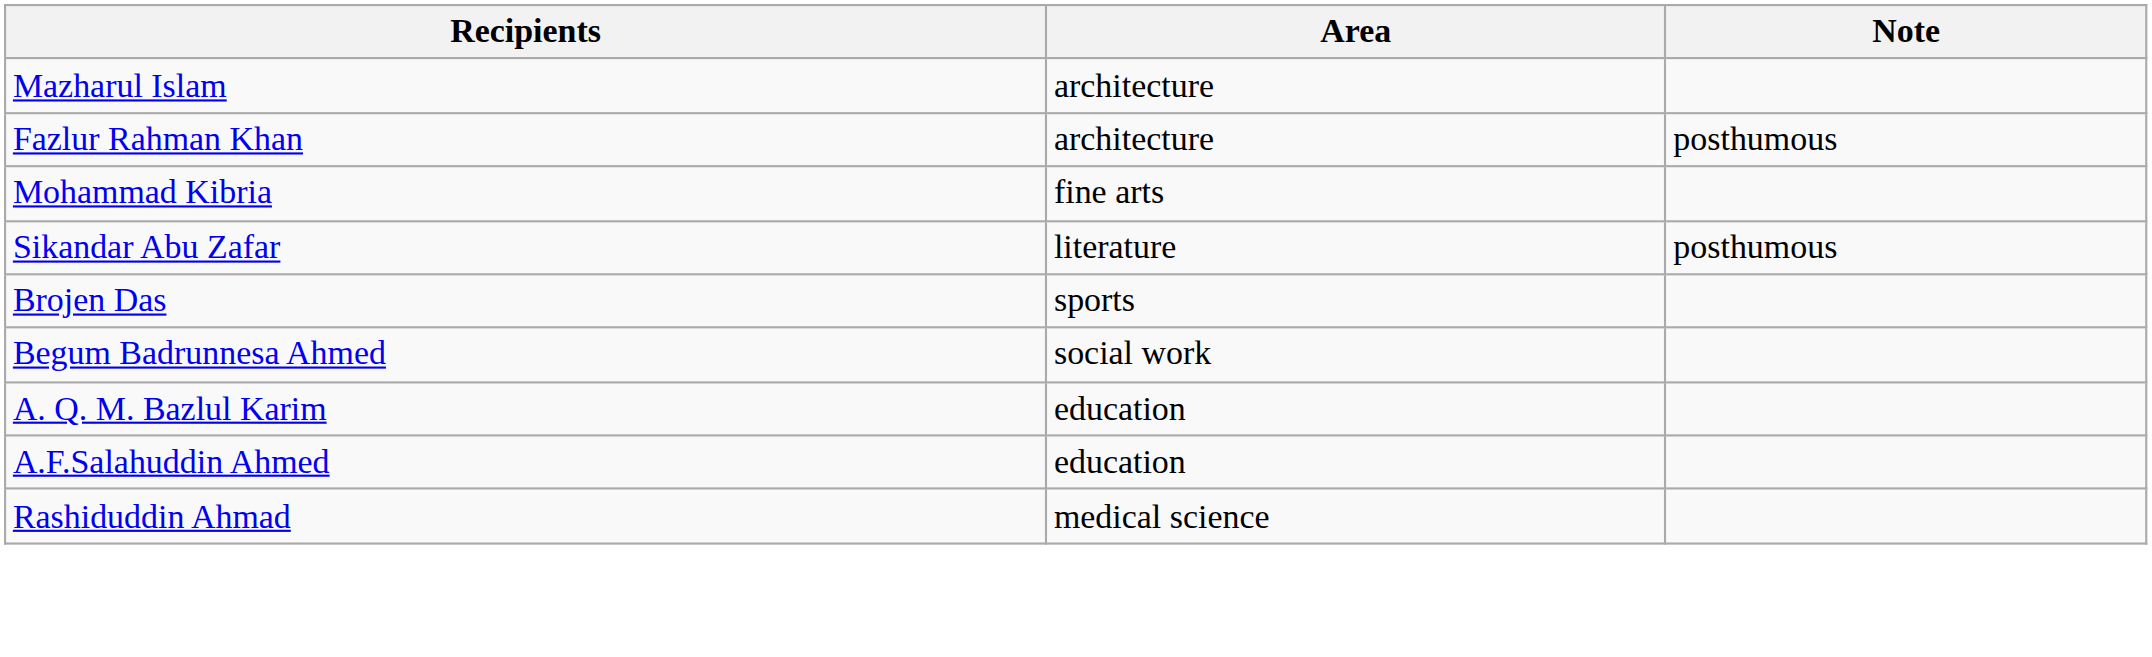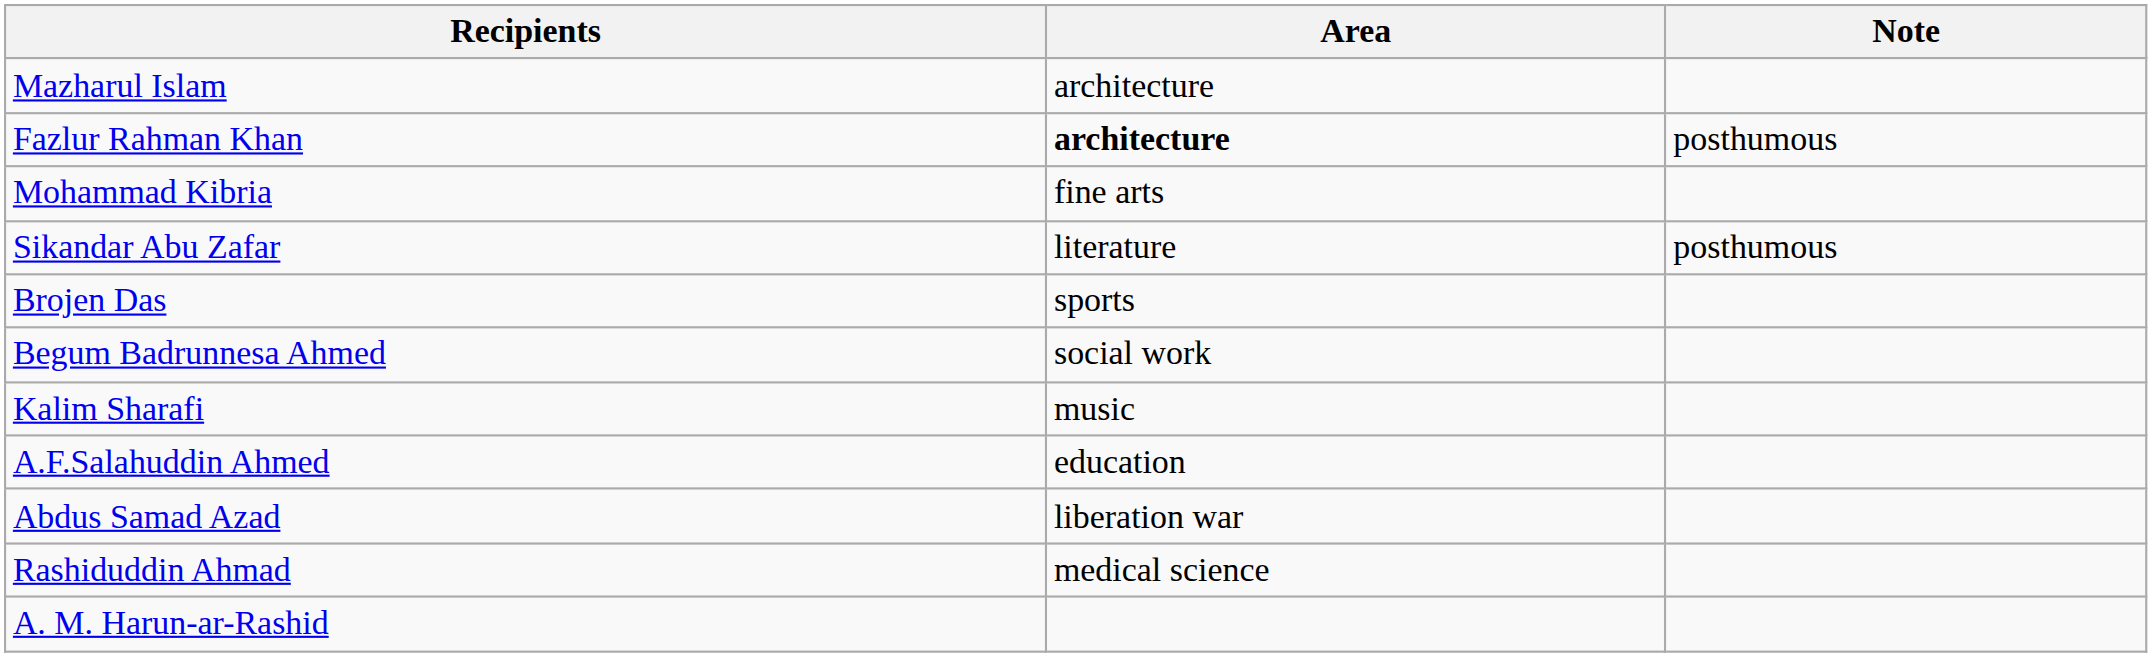 <table class="wikitable" style="width:80%;">
 <tr>
 <th>Recipients</th>
 <th>Area</th>
 <th>Note</th>
 </tr>
 <tr>
 <td><a href='#'>Mazharul Islam</a></td>
 <td>architecture</td>
 <td></td>
 </tr>
 <tr>
 <td><a href='#'>Fazlur Rahman Khan</a></td>
-<td>architecture</td>
+<td><strong>architecture</strong></td>
 <td>posthumous</td>
 </tr>
 <tr>
 <td><a href='#'>Mohammad Kibria</a></td>
 <td>fine arts</td>
 <td></td>
 </tr>
 <tr>
 <td><a href='#'>Sikandar Abu Zafar</a></td>
 <td>literature</td>
 <td>posthumous</td>
 </tr>
 <tr>
 <td><a href='#'>Brojen Das</a></td>
 <td>sports</td>
 <td></td>
 </tr>
 <tr>
 <td><a href='#'>Begum Badrunnesa Ahmed</a></td>
 <td>social work</td>
 <td></td>
 </tr>
 <tr>
-<td><a href='#'>A. Q. M. Bazlul Karim</a></td>
-<td>education</td>
+<td><a href='#'>Kalim Sharafi</a></td>
+<td>music</td>
 <td></td>
 </tr>
 <tr>
 <td><a href='#'>A.F.Salahuddin Ahmed</a></td>
 <td>education</td>
 <td></td>
 </tr>
 <tr>
+<td><a href='#'>Abdus Samad Azad</a></td>
+<td>liberation war</td>
+<td></td>
+</tr>
+<tr>
 <td><a href='#'>Rashiduddin Ahmad</a></td>
 <td>medical science</td>
 <td></td>
 </tr>
+<tr>
+<td><a href='#'>A. M. Harun-ar-Rashid</a></td>
+<td></td>
+<td></td>
+</tr>
 </table>
